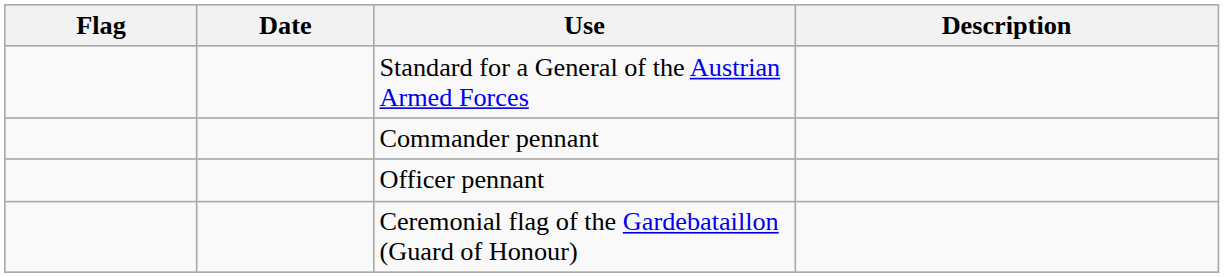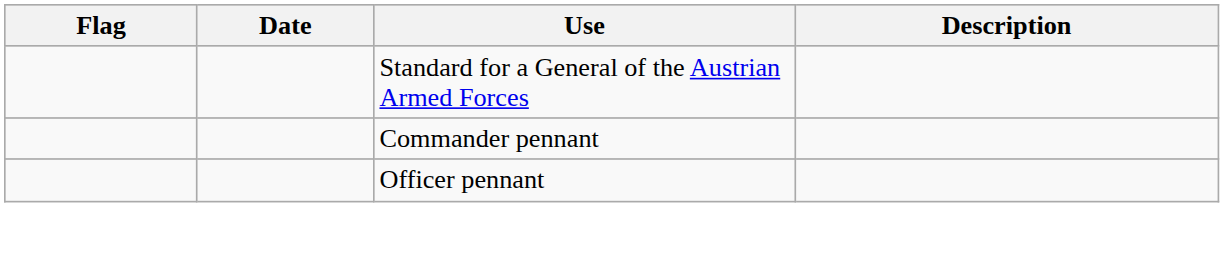 <table class="wikitable">
 <tr>
 <th width="110">Flag</th>
 <th width="100">Date</th>
 <th width="250">Use</th>
 <th width="250">Description</th>
 </tr>
 <tr>
 <td></td>
 <td></td>
 <td>Standard for a General of the <a href='#'>Austrian Armed Forces</a></td>
 <td></td>
 </tr>
 <tr>
 <td></td>
 <td></td>
 <td>Commander pennant</td>
 <td></td>
 </tr>
 <tr>
 <td></td>
 <td></td>
 <td>Officer pennant</td>
 <td></td>
 </tr>
-<tr>
-<td></td>
-<td></td>
-<td>Ceremonial flag of the <a href='#'>Gardebataillon</a> (Guard of Honour)</td>
-<td></td>
-</tr>
 </table>
